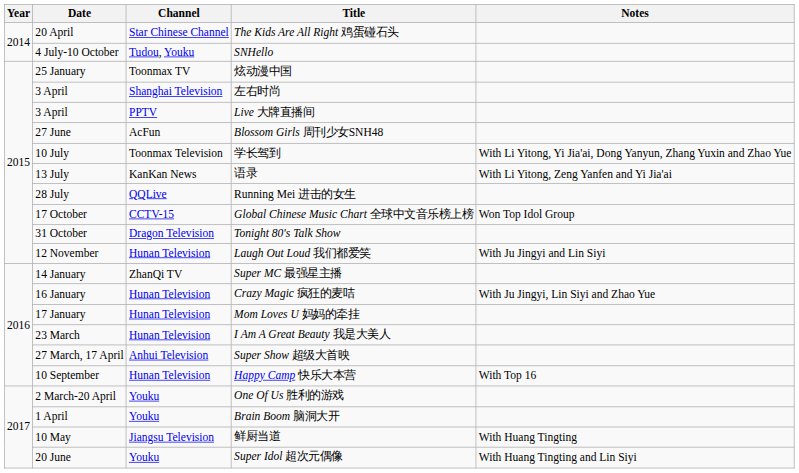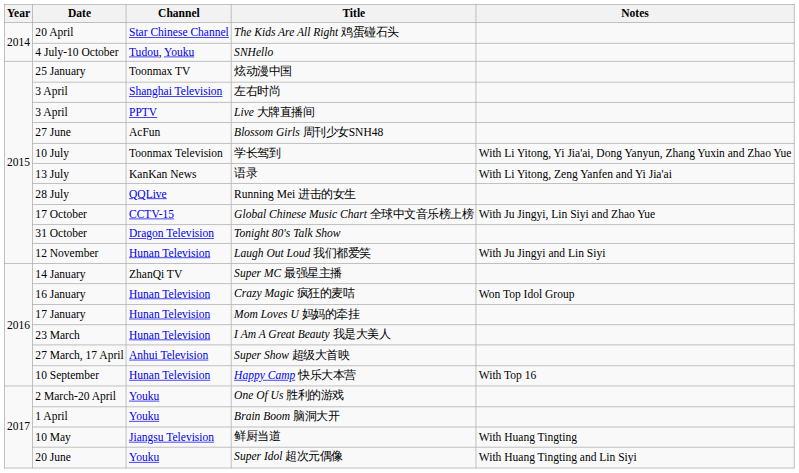 <table class="wikitable">
 <tr>
 <th>Year</th>
 <th>Date</th>
 <th>Channel</th>
 <th>Title</th>
 <th>Notes</th>
 </tr>
 <tr>
 <td rowspan="2">2014</td>
 <td>20 April</td>
 <td><a href='#'>Star Chinese Channel</a></td>
 <td><em>The Kids Are All Right</em> 鸡蛋碰石头</td>
 <td></td>
 </tr>
 <tr>
 <td>4 July-10 October</td>
 <td><a href='#'>Tudou</a>, <a href='#'>Youku</a></td>
 <td><em>SNHello</em></td>
 <td></td>
 </tr>
 <tr>
 <td rowspan="10">2015</td>
 <td>25 January</td>
 <td>Toonmax TV</td>
 <td>炫动漫中国</td>
 <td></td>
 </tr>
 <tr>
 <td>3 April</td>
 <td><a href='#'>Shanghai Television</a></td>
 <td>左右时尚</td>
 <td></td>
 </tr>
 <tr>
 <td>3 April</td>
 <td><a href='#'>PPTV</a></td>
 <td><em>Live</em> 大牌直播间</td>
 <td></td>
 </tr>
 <tr>
 <td>27 June</td>
 <td>AcFun</td>
 <td><em>Blossom Girls </em> 周刊少女SNH48</td>
 <td></td>
 </tr>
 <tr>
 <td>10 July</td>
 <td>Toonmax Television</td>
 <td>学长驾到</td>
 <td>With Li Yitong, Yi Jia'ai, Dong Yanyun, Zhang Yuxin and Zhao Yue</td>
 </tr>
 <tr>
 <td>13 July</td>
 <td>KanKan News</td>
 <td>语录</td>
 <td>With Li Yitong, Zeng Yanfen and Yi Jia'ai</td>
 </tr>
 <tr>
 <td>28 July</td>
 <td><a href='#'>QQLive</a></td>
 <td>Running Mei 进击的女生</td>
 <td></td>
 </tr>
 <tr>
 <td>17 October</td>
 <td><a href='#'>CCTV-15</a></td>
 <td><em>Global Chinese Music Chart</em> 全球中文音乐榜上榜</td>
-<td>Won Top Idol Group</td>
+<td>With Ju Jingyi, Lin Siyi and Zhao Yue</td>
 </tr>
 <tr>
 <td>31 October</td>
 <td><a href='#'>Dragon Television</a></td>
 <td><em>Tonight 80's Talk Show</em></td>
 <td></td>
 </tr>
 <tr>
 <td>12 November</td>
 <td><a href='#'>Hunan Television</a></td>
 <td><em>Laugh Out Loud</em> 我们都爱笑</td>
 <td>With Ju Jingyi and Lin Siyi</td>
 </tr>
 <tr>
 <td rowspan="6">2016</td>
 <td>14 January</td>
 <td>ZhanQi TV</td>
 <td><em>Super MC</em> 最强星主播</td>
 <td></td>
 </tr>
 <tr>
 <td>16 January</td>
 <td><a href='#'>Hunan Television</a></td>
 <td><em>Crazy Magic</em> 疯狂的麦咭</td>
-<td>With Ju Jingyi, Lin Siyi and Zhao Yue</td>
+<td>Won Top Idol Group</td>
 </tr>
 <tr>
 <td>17 January</td>
 <td><a href='#'>Hunan Television</a></td>
 <td><em>Mom Loves U</em> 妈妈的牵挂</td>
 <td></td>
 </tr>
 <tr>
 <td>23 March</td>
 <td><a href='#'>Hunan Television</a></td>
 <td><em>I Am A Great Beauty</em> 我是大美人</td>
 <td></td>
 </tr>
 <tr>
 <td>27 March, 17 April</td>
 <td><a href='#'>Anhui Television</a></td>
 <td><em>Super Show</em> 超级大首映</td>
 <td></td>
 </tr>
 <tr>
 <td>10 September</td>
 <td><a href='#'>Hunan Television</a></td>
 <td><em><a href='#'>Happy Camp</a></em> 快乐大本营</td>
 <td>With Top 16</td>
 </tr>
 <tr>
 <td rowspan="4">2017</td>
 <td>2 March-20 April</td>
 <td><a href='#'>Youku</a></td>
 <td><em>One Of Us</em> 胜利的游戏</td>
 <td></td>
 </tr>
 <tr>
 <td>1 April</td>
 <td><a href='#'>Youku</a></td>
 <td><em>Brain Boom</em> 脑洞大开</td>
 <td></td>
 </tr>
 <tr>
 <td>10 May</td>
 <td><a href='#'>Jiangsu Television</a></td>
 <td>鲜厨当道</td>
 <td>With Huang Tingting</td>
 </tr>
 <tr>
 <td>20 June</td>
 <td><a href='#'>Youku</a></td>
 <td><em>Super Idol</em> 超次元偶像</td>
 <td>With Huang Tingting and Lin Siyi</td>
 </tr>
 </table>
